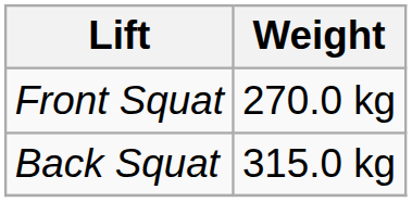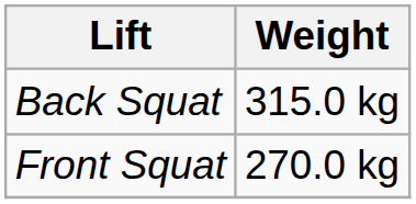 <table class="wikitable">
 <tr>
 <th>Lift</th>
 <th>Weight</th>
 </tr>
 <tr>
+<td><em>Back Squat</em></td>
+<td>315.0 kg</td>
+</tr>
+<tr>
 <td><em>Front Squat</em></td>
 <td>270.0 kg</td>
 </tr>
 <tr>
-<td><em>Back Squat</em></td>
-<td>315.0 kg</td>
-</tr>
-<tr>
 </tr>
 </table>
